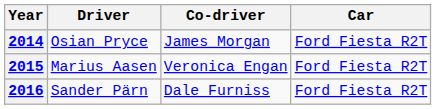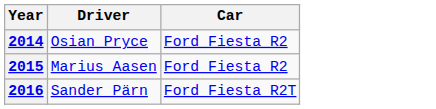 <table class="wikitable" style="font-size: 90%;">
 <tr>
 <th>Year</th>
 <th>Driver</th>
-<th>Co-driver</th>
 <th>Car</th>
 </tr>
 <tr>
 <th><a href='#'>2014</a></th>
 <td> <a href='#'>Osian Pryce</a></td>
-<td> <a href='#'>James Morgan</a></td>
-<td><a href='#'>Ford Fiesta R2T</a></td>
+<td><a href='#'>Ford Fiesta R2</a></td>
 </tr>
 <tr>
 <th><a href='#'>2015</a></th>
 <td> <a href='#'>Marius Aasen</a></td>
-<td> <a href='#'>Veronica Engan</a></td>
-<td><a href='#'>Ford Fiesta R2T</a></td>
+<td><a href='#'>Ford Fiesta R2</a></td>
 </tr>
 <tr>
 <th><a href='#'>2016</a></th>
 <td> <a href='#'>Sander Pärn</a></td>
-<td> <a href='#'>Dale Furniss</a></td>
 <td><a href='#'>Ford Fiesta R2T</a></td>
 </tr>
 </table>
